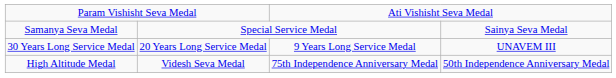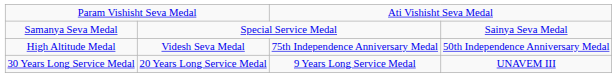 <table class="wikitable" style="margin:1em auto; text-align:center;">
 <tr>
 <td colspan="2"><a href='#'>Param Vishisht Seva Medal</a></td>
 <td colspan="2"><a href='#'>Ati Vishisht Seva Medal</a></td>
 </tr>
 <tr>
 <td><a href='#'>Samanya Seva Medal</a></td>
 <td colspan="2"><a href='#'>Special Service Medal</a></td>
 <td><a href='#'>Sainya Seva Medal</a></td>
 </tr>
 <tr>
+<td><a href='#'>High Altitude Medal</a></td>
+<td><a href='#'>Videsh Seva Medal</a></td>
+<td><a href='#'>75th Independence Anniversary Medal</a></td>
+<td><a href='#'>50th Independence Anniversary Medal</a></td>
+</tr>
+<tr>
 <td><a href='#'>30 Years Long Service Medal</a></td>
 <td><a href='#'>20 Years Long Service Medal</a></td>
 <td><a href='#'>9 Years Long Service Medal</a></td>
 <td><a href='#'>UNAVEM III</a></td>
 </tr>
-<tr>
-<td><a href='#'>High Altitude Medal</a></td>
-<td><a href='#'>Videsh Seva Medal</a></td>
-<td><a href='#'>75th Independence Anniversary Medal</a></td>
-<td><a href='#'>50th Independence Anniversary Medal</a></td>
-</tr>
 </table>
